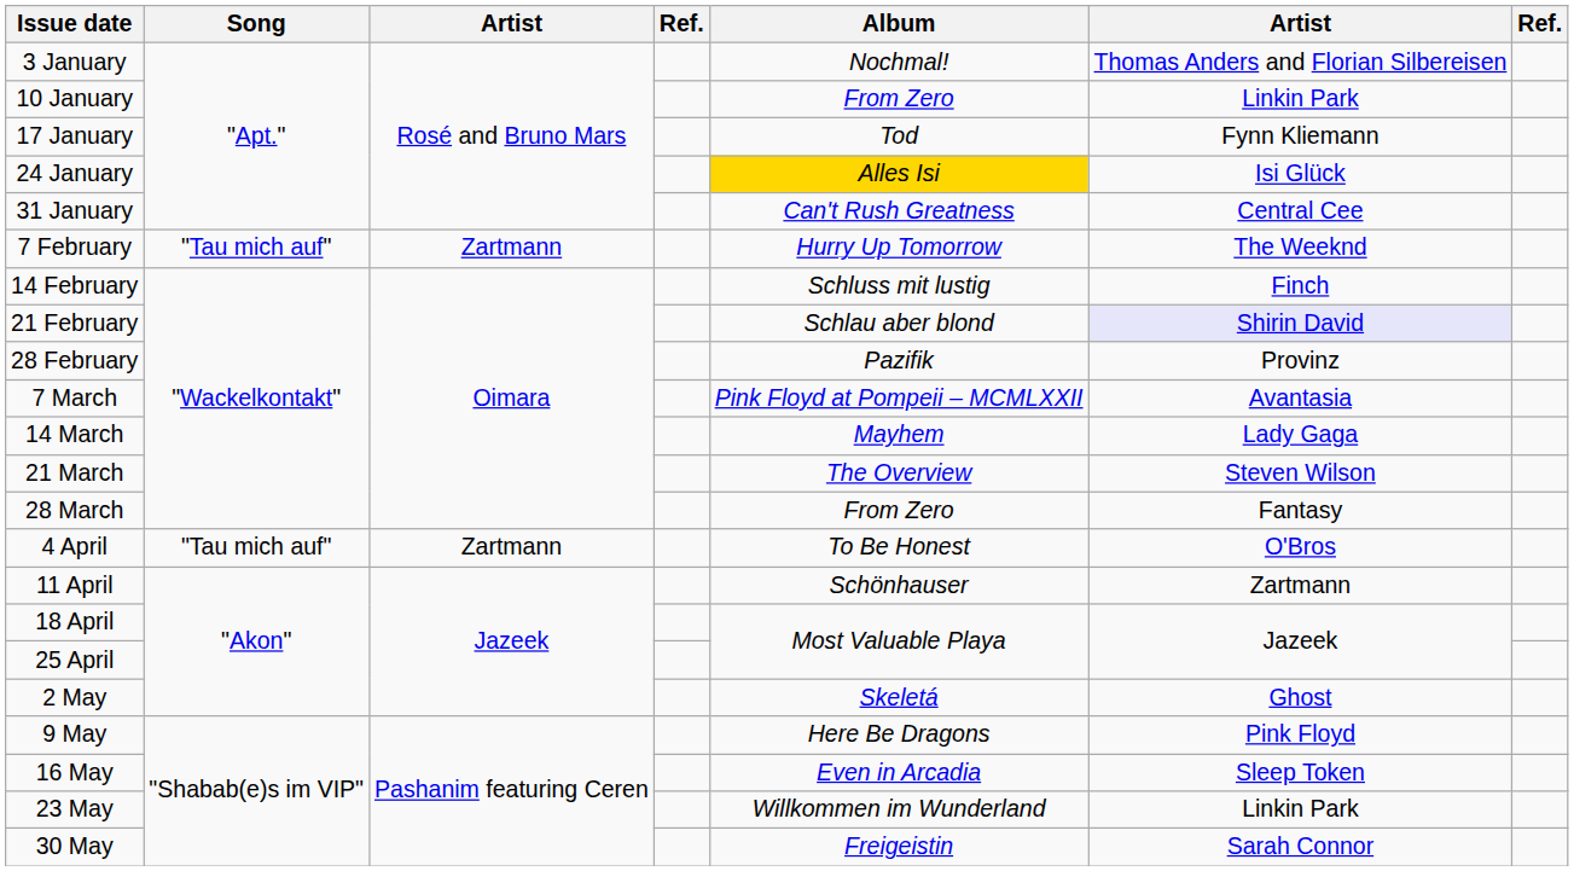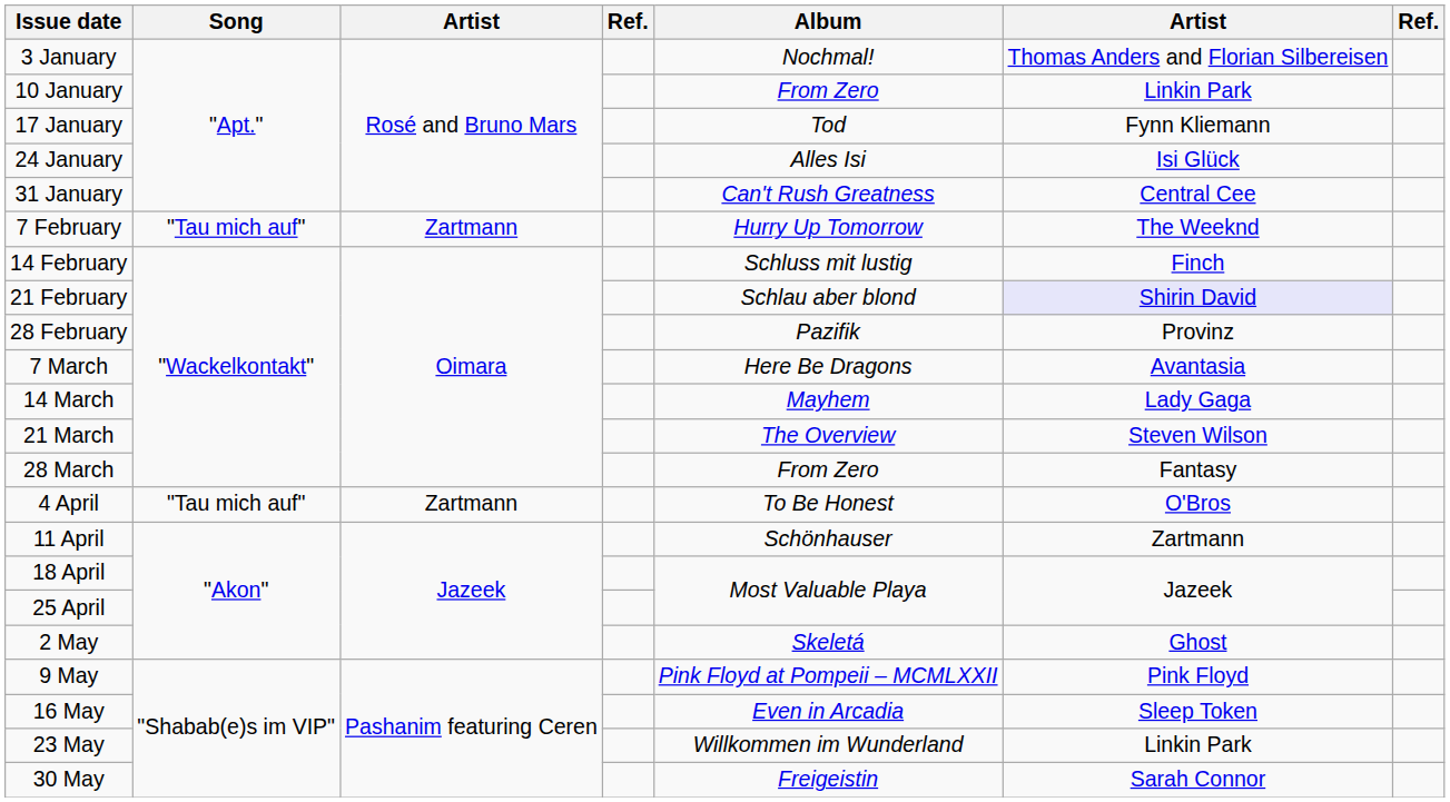 <table class="wikitable plainrowheaders" style="text-align:center">
 <tr>
 <th scope="col">Issue date</th>
 <th scope="col">Song</th>
 <th scope="col">Artist</th>
 <th scope="col">Ref.</th>
 <th scope="col">Album</th>
 <th scope="col">Artist</th>
 <th scope="col">Ref.</th>
 </tr>
 <tr>
 <td scope="row">3 January</td>
 <td rowspan="5">"<a href='#'>Apt.</a>"</td>
 <td rowspan="5"><a href='#'>Rosé</a> and <a href='#'>Bruno Mars</a></td>
 <td align="center"></td>
 <td><em>Nochmal!</em></td>
 <td><a href='#'>Thomas Anders</a> and <a href='#'>Florian Silbereisen</a></td>
 <td align="center"></td>
 </tr>
 <tr>
 <td scope="row">10 January</td>
 <td align="center"></td>
 <td><em><a href='#'>From Zero</a></em></td>
 <td><a href='#'>Linkin Park</a></td>
 <td align="center"></td>
 </tr>
 <tr>
 <td scope="row">17 January</td>
 <td align="center"></td>
 <td><em>Tod</em></td>
 <td>Fynn Kliemann</td>
 <td align="center"></td>
 </tr>
 <tr>
 <td scope="row">24 January</td>
 <td align="center"></td>
-<td style="background: gold;"><em>Alles Isi</em></td>
+<td><em>Alles Isi</em></td>
 <td><a href='#'>Isi Glück</a></td>
 <td align="center"></td>
 </tr>
 <tr>
 <td scope="row">31 January</td>
 <td align="center"></td>
 <td><em><a href='#'>Can't Rush Greatness</a></em></td>
 <td><a href='#'>Central Cee</a></td>
 <td align="center"></td>
 </tr>
 <tr>
 <td scope="row">7 February</td>
 <td>"<a href='#'>Tau mich auf</a>"</td>
 <td><a href='#'>Zartmann</a></td>
 <td align="center"></td>
 <td><em><a href='#'>Hurry Up Tomorrow</a></em></td>
 <td><a href='#'>The Weeknd</a></td>
 <td align="center"></td>
 </tr>
 <tr>
 <td scope="row">14 February</td>
 <td rowspan="7">"<a href='#'>Wackelkontakt</a>"</td>
 <td rowspan="7"><a href='#'>Oimara</a></td>
 <td align="center"></td>
 <td><em>Schluss mit lustig</em></td>
 <td><a href='#'>Finch</a></td>
 <td align="center"></td>
 </tr>
 <tr>
 <td scope="row">21 February</td>
 <td align="center"></td>
 <td><em>Schlau aber blond</em></td>
 <td style="background: lavender;"><a href='#'>Shirin David</a></td>
 <td align="center"></td>
 </tr>
 <tr>
 <td scope="row">28 February</td>
 <td align="center"></td>
 <td><em>Pazifik</em></td>
 <td>Provinz</td>
 <td align="center"></td>
 </tr>
 <tr>
 <td scope="row">7 March</td>
 <td align="center"></td>
-<td><em><a href='#'>Pink Floyd at Pompeii – MCMLXXII</a></em></td>
+<td><em>Here Be Dragons</em></td>
 <td><a href='#'>Avantasia</a></td>
 <td align="center"></td>
 </tr>
 <tr>
 <td scope="row">14 March</td>
 <td align="center"></td>
 <td><em><a href='#'>Mayhem</a></em></td>
 <td><a href='#'>Lady Gaga</a></td>
 <td align="center"></td>
 </tr>
 <tr>
 <td scope="row">21 March</td>
 <td align="center"></td>
 <td><em><a href='#'>The Overview</a></em></td>
 <td><a href='#'>Steven Wilson</a></td>
 <td align="center"></td>
 </tr>
 <tr>
 <td scope="row">28 March</td>
 <td align="center"></td>
 <td><em>From Zero</em></td>
 <td>Fantasy</td>
 <td align="center"></td>
 </tr>
 <tr>
 <td scope="row">4 April</td>
 <td>"Tau mich auf"</td>
 <td>Zartmann</td>
 <td align="center"></td>
 <td><em>To Be Honest</em></td>
 <td><a href='#'>O'Bros</a></td>
 <td align="center"></td>
 </tr>
 <tr>
 <td scope="row">11 April</td>
 <td rowspan="4">"<a href='#'>Akon</a>"</td>
 <td rowspan="4"><a href='#'>Jazeek</a></td>
 <td align="center"></td>
 <td><em>Schönhauser</em></td>
 <td>Zartmann</td>
 <td align="center"></td>
 </tr>
 <tr>
 <td scope="row">18 April</td>
 <td align="center"></td>
 <td rowspan="2"><em>Most Valuable Playa</em></td>
 <td rowspan="2">Jazeek</td>
 <td align="center"></td>
 </tr>
 <tr>
 <td scope="row">25 April</td>
 <td align="center"></td>
 <td align="center"></td>
 </tr>
 <tr>
 <td scope="row">2 May</td>
 <td align="center"></td>
 <td><em><a href='#'>Skeletá</a></em></td>
 <td><a href='#'>Ghost</a></td>
 <td align="center"></td>
 </tr>
 <tr>
 <td scope="row">9 May</td>
 <td rowspan="4">"Shabab(e)s im VIP"</td>
 <td rowspan="4"><a href='#'>Pashanim</a> featuring Ceren</td>
 <td align="center"></td>
-<td><em>Here Be Dragons</em></td>
+<td><em><a href='#'>Pink Floyd at Pompeii – MCMLXXII</a></em></td>
 <td><a href='#'>Pink Floyd</a></td>
 <td align="center"></td>
 </tr>
 <tr>
 <td scope="row">16 May</td>
 <td align="center"></td>
 <td><em><a href='#'>Even in Arcadia</a></em></td>
 <td><a href='#'>Sleep Token</a></td>
 <td align="center"></td>
 </tr>
 <tr>
 <td scope="row">23 May</td>
 <td align="center"></td>
 <td><em>Willkommen im Wunderland</em></td>
 <td>Linkin Park</td>
 <td align="center"></td>
 </tr>
 <tr>
 <td scope="row">30 May</td>
 <td align="center"></td>
 <td><em><a href='#'>Freigeistin</a></em></td>
 <td><a href='#'>Sarah Connor</a></td>
 <td align="center"></td>
 </tr>
 </table>
